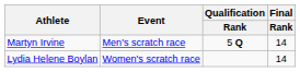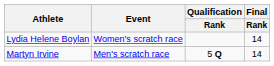 <table class="wikitable" style="font-size:90%;">
 <tr>
 <th rowspan=2>Athlete</th>
 <th rowspan=2>Event</th>
 <th>Qualification</th>
 <th>Final</th>
 </tr>
 <tr style="font-size:95%">
 <th>Rank</th>
 <th>Rank</th>
 </tr>
 <tr align=center>
+<td align=left><a href='#'>Lydia Helene Boylan</a></td>
+<td align=left><a href='#'>Women's scratch race</a></td>
+<td></td>
+<td>14</td>
+</tr>
+<tr align=center>
 <td align=left><a href='#'>Martyn Irvine</a></td>
 <td align=left><a href='#'>Men's scratch race</a></td>
 <td>5 <strong>Q</strong></td>
 <td>14</td>
 </tr>
-<tr align=center>
-<td align=left><a href='#'>Lydia Helene Boylan</a></td>
-<td align=left><a href='#'>Women's scratch race</a></td>
-<td></td>
-<td>14</td>
-</tr>
 </table>
